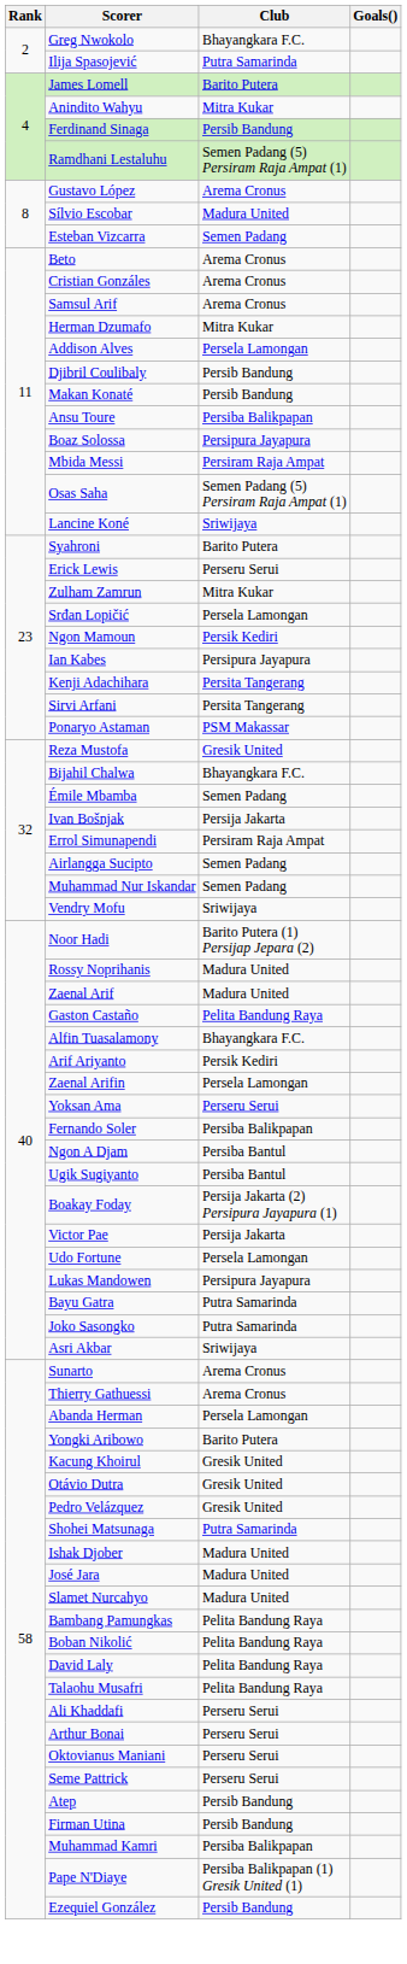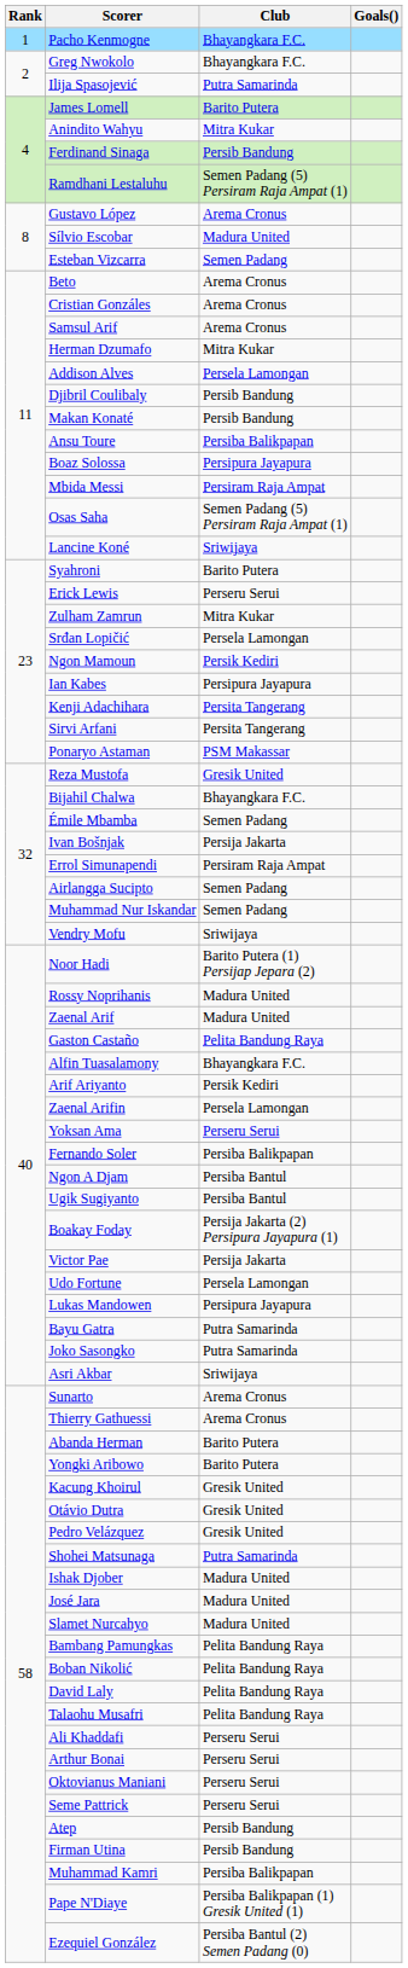 <table class="wikitable">
 <tr>
 <th>Rank</th>
 <th>Scorer</th>
 <th>Club</th>
 <th>Goals()</th>
+</tr>
+<tr bgcolor=#97DEFF>
+<td rowspan="1" align="center">1</td>
+<td align="left"> <a href='#'>Pacho Kenmogne</a></td>
+<td align="left"><a href='#'>Bhayangkara F.C.</a></td>
+<td></td>
 </tr>
 <tr>
 <td rowspan="2" align="center">2</td>
 <td align="left"> <a href='#'>Greg Nwokolo</a></td>
 <td align="left">Bhayangkara F.C.</td>
 <td></td>
 </tr>
 <tr>
 <td align="left"> <a href='#'>Ilija Spasojević</a></td>
 <td align="left"><a href='#'>Putra Samarinda</a></td>
 <td></td>
 </tr>
 <tr bgcolor=#D0F0C0>
 <td rowspan="4" align="center">4</td>
 <td align="left"> <a href='#'>James Lomell</a></td>
 <td align="left"><a href='#'>Barito Putera</a></td>
 <td></td>
 </tr>
 <tr>
 <td align="left"> <a href='#'>Anindito Wahyu</a></td>
 <td align="left"><a href='#'>Mitra Kukar</a></td>
 <td></td>
 </tr>
 <tr bgcolor=#D0F0C0>
 <td align="left"> <a href='#'>Ferdinand Sinaga</a></td>
 <td align="left"><a href='#'>Persib Bandung</a></td>
 <td></td>
 </tr>
 <tr bgcolor=#D0F0C0>
 <td align="left"> <a href='#'>Ramdhani Lestaluhu</a></td>
 <td align="left">Semen Padang (5)<br><em>Persiram Raja Ampat</em> (1)</td>
 <td></td>
 </tr>
 <tr>
 <td rowspan="3" align="center">8</td>
 <td align="left"> <a href='#'>Gustavo López</a></td>
 <td align="left"><a href='#'>Arema Cronus</a></td>
 <td></td>
 </tr>
 <tr>
 <td align="left"> <a href='#'>Sílvio Escobar</a></td>
 <td align="left"><a href='#'>Madura United</a></td>
 <td></td>
 </tr>
 <tr>
 <td align="left"> <a href='#'>Esteban Vizcarra</a></td>
 <td align="left"><a href='#'>Semen Padang</a></td>
 <td></td>
 </tr>
 <tr>
 <td rowspan="12" align="center">11</td>
 <td align="left"> <a href='#'>Beto</a></td>
 <td align="left">Arema Cronus</td>
 <td></td>
 </tr>
 <tr>
 <td align="left"> <a href='#'>Cristian Gonzáles</a></td>
 <td align="left">Arema Cronus</td>
 <td></td>
 </tr>
 <tr>
 <td align="left"> <a href='#'>Samsul Arif</a></td>
 <td align="left">Arema Cronus</td>
 <td></td>
 </tr>
 <tr>
 <td align="left"> <a href='#'>Herman Dzumafo</a></td>
 <td align="left">Mitra Kukar</td>
 <td></td>
 </tr>
 <tr>
 <td align="left"> <a href='#'>Addison Alves</a></td>
 <td align="left"><a href='#'>Persela Lamongan</a></td>
 <td></td>
 </tr>
 <tr>
 <td align="left"> <a href='#'>Djibril Coulibaly</a></td>
 <td align="left">Persib Bandung</td>
 <td></td>
 </tr>
 <tr>
 <td align="left"> <a href='#'>Makan Konaté</a></td>
 <td align="left">Persib Bandung</td>
 <td></td>
 </tr>
 <tr>
 <td align="left"> <a href='#'>Ansu Toure</a></td>
 <td align="left"><a href='#'>Persiba Balikpapan</a></td>
 <td></td>
 </tr>
 <tr>
 <td align="left"> <a href='#'>Boaz Solossa</a></td>
 <td align="left"><a href='#'>Persipura Jayapura</a></td>
 <td></td>
 </tr>
 <tr>
 <td align="left"> <a href='#'>Mbida Messi</a></td>
 <td align="left"><a href='#'>Persiram Raja Ampat</a></td>
 <td></td>
 </tr>
 <tr>
 <td align="left"> <a href='#'>Osas Saha</a></td>
 <td align="left">Semen Padang (5)<br><em>Persiram Raja Ampat</em> (1)</td>
 <td></td>
 </tr>
 <tr>
 <td align="left"> <a href='#'>Lancine Koné</a></td>
 <td align="left"><a href='#'>Sriwijaya</a></td>
 <td></td>
 </tr>
 <tr>
 <td rowspan="9" align="center">23</td>
 <td align="left"> <a href='#'>Syahroni</a></td>
 <td align="left">Barito Putera</td>
 <td></td>
 </tr>
 <tr>
 <td align="left"> <a href='#'>Erick Lewis</a></td>
 <td align="left">Perseru Serui</td>
 <td></td>
 </tr>
 <tr>
 <td align="left"> <a href='#'>Zulham Zamrun</a></td>
 <td align="left">Mitra Kukar</td>
 <td></td>
 </tr>
 <tr>
 <td align="left"> <a href='#'>Srđan Lopičić</a></td>
 <td align="left">Persela Lamongan</td>
 <td></td>
 </tr>
 <tr>
 <td align="left"> <a href='#'>Ngon Mamoun</a></td>
 <td align="left"><a href='#'>Persik Kediri</a></td>
 <td></td>
 </tr>
 <tr>
 <td align="left"> <a href='#'>Ian Kabes</a></td>
 <td align="left">Persipura Jayapura</td>
 <td></td>
 </tr>
 <tr>
 <td align="left"> <a href='#'>Kenji Adachihara</a></td>
 <td align="left"><a href='#'>Persita Tangerang</a></td>
 <td></td>
 </tr>
 <tr>
 <td align="left"> <a href='#'>Sirvi Arfani</a></td>
 <td align="left">Persita Tangerang</td>
 <td></td>
 </tr>
 <tr>
 <td align="left"> <a href='#'>Ponaryo Astaman</a></td>
 <td align="left"><a href='#'>PSM Makassar</a></td>
 <td></td>
 </tr>
 <tr>
 <td rowspan="8" align="center">32</td>
 <td align="left"> <a href='#'>Reza Mustofa</a></td>
 <td align="left"><a href='#'>Gresik United</a></td>
 <td></td>
 </tr>
 <tr>
 <td align="left"> <a href='#'>Bijahil Chalwa</a></td>
 <td align="left">Bhayangkara F.C.</td>
 <td></td>
 </tr>
 <tr>
 <td align="left"> <a href='#'>Émile Mbamba</a></td>
 <td align="left">Semen Padang</td>
 <td></td>
 </tr>
 <tr>
 <td align="left"> <a href='#'>Ivan Bošnjak</a></td>
 <td align="left">Persija Jakarta</td>
 <td></td>
 </tr>
 <tr>
 <td align="left"> <a href='#'>Errol Simunapendi</a></td>
 <td align="left">Persiram Raja Ampat</td>
 <td></td>
 </tr>
 <tr>
 <td align="left"> <a href='#'>Airlangga Sucipto</a></td>
 <td align="left">Semen Padang</td>
 <td></td>
 </tr>
 <tr>
 <td align="left"> <a href='#'>Muhammad Nur Iskandar</a></td>
 <td align="left">Semen Padang</td>
 <td></td>
 </tr>
 <tr>
 <td align="left"> <a href='#'>Vendry Mofu</a></td>
 <td align="left">Sriwijaya</td>
 <td></td>
 </tr>
 <tr>
 <td rowspan="18" align="center">40</td>
 <td align="left"> <a href='#'>Noor Hadi</a></td>
 <td align="left">Barito Putera (1)<br><em>Persijap Jepara</em> (2)</td>
 <td></td>
 </tr>
 <tr>
 <td align="left"> <a href='#'>Rossy Noprihanis</a></td>
 <td align="left">Madura United</td>
 <td></td>
 </tr>
 <tr>
 <td align="left"> <a href='#'>Zaenal Arif</a></td>
 <td align="left">Madura United</td>
 <td></td>
 </tr>
 <tr>
 <td align="left"> <a href='#'>Gaston Castaño</a></td>
 <td align="left"><a href='#'>Pelita Bandung Raya</a></td>
 <td></td>
 </tr>
 <tr>
 <td align="left"> <a href='#'>Alfin Tuasalamony</a></td>
 <td align="left">Bhayangkara F.C.</td>
 <td></td>
 </tr>
 <tr>
 <td align="left"> <a href='#'>Arif Ariyanto</a></td>
 <td align="left">Persik Kediri</td>
 <td></td>
 </tr>
 <tr>
 <td align="left"> <a href='#'>Zaenal Arifin</a></td>
 <td align="left">Persela Lamongan</td>
 <td></td>
 </tr>
 <tr>
 <td align="left"> <a href='#'>Yoksan Ama</a></td>
 <td align="left"><a href='#'>Perseru Serui</a></td>
 <td></td>
 </tr>
 <tr>
 <td align="left"> <a href='#'>Fernando Soler</a></td>
 <td align="left">Persiba Balikpapan</td>
 <td></td>
 </tr>
 <tr>
 <td align="left"> <a href='#'>Ngon A Djam</a></td>
 <td align="left">Persiba Bantul</td>
 <td></td>
 </tr>
 <tr>
 <td align="left"> <a href='#'>Ugik Sugiyanto</a></td>
 <td align="left">Persiba Bantul</td>
 <td></td>
 </tr>
 <tr>
 <td align="left"> <a href='#'>Boakay Foday</a></td>
 <td align="left">Persija Jakarta (2)<br><em>Persipura Jayapura</em> (1)</td>
 <td></td>
 </tr>
 <tr>
 <td align="left"> <a href='#'>Victor Pae</a></td>
 <td align="left">Persija Jakarta</td>
 <td></td>
 </tr>
 <tr>
 <td align="left"> <a href='#'>Udo Fortune</a></td>
 <td align="left">Persela Lamongan</td>
 <td></td>
 </tr>
 <tr>
 <td align="left"> <a href='#'>Lukas Mandowen</a></td>
 <td align="left">Persipura Jayapura</td>
 <td></td>
 </tr>
 <tr>
 <td align="left"> <a href='#'>Bayu Gatra</a></td>
 <td align="left">Putra Samarinda</td>
 <td></td>
 </tr>
 <tr>
 <td align="left"> <a href='#'>Joko Sasongko</a></td>
 <td align="left">Putra Samarinda</td>
 <td></td>
 </tr>
 <tr>
 <td align="left"> <a href='#'>Asri Akbar</a></td>
 <td align="left">Sriwijaya</td>
 <td></td>
 </tr>
 <tr>
 <td rowspan="24" align="center">58</td>
 <td align="left"> <a href='#'>Sunarto</a></td>
 <td align="left">Arema Cronus</td>
 <td></td>
 </tr>
 <tr>
 <td align="left"> <a href='#'>Thierry Gathuessi</a></td>
 <td align="left">Arema Cronus</td>
 <td></td>
 </tr>
 <tr>
 <td align="left"> <a href='#'>Abanda Herman</a></td>
-<td align="left">Persela Lamongan</td>
+<td align="left">Barito Putera</td>
 <td></td>
 </tr>
 <tr>
 <td align="left"> <a href='#'>Yongki Aribowo</a></td>
 <td align="left">Barito Putera</td>
 <td></td>
 </tr>
 <tr>
 <td align="left"> <a href='#'>Kacung Khoirul</a></td>
 <td align="left">Gresik United</td>
 <td></td>
 </tr>
 <tr>
 <td align="left"> <a href='#'>Otávio Dutra</a></td>
 <td align="left">Gresik United</td>
 <td></td>
 </tr>
 <tr>
 <td align="left"> <a href='#'>Pedro Velázquez</a></td>
 <td align="left">Gresik United</td>
 <td></td>
 </tr>
 <tr>
 <td align="left"> <a href='#'>Shohei Matsunaga</a></td>
 <td align="left"><a href='#'>Putra Samarinda</a></td>
 <td></td>
 </tr>
 <tr>
 <td align="left"> <a href='#'>Ishak Djober</a></td>
 <td align="left">Madura United</td>
 <td></td>
 </tr>
 <tr>
 <td align="left"> <a href='#'>José Jara</a></td>
 <td align="left">Madura United</td>
 <td></td>
 </tr>
 <tr>
 <td align="left"> <a href='#'>Slamet Nurcahyo</a></td>
 <td align="left">Madura United</td>
 <td></td>
 </tr>
 <tr>
 <td align="left"> <a href='#'>Bambang Pamungkas</a></td>
 <td align="left">Pelita Bandung Raya</td>
 <td></td>
 </tr>
 <tr>
 <td align="left"> <a href='#'>Boban Nikolić</a></td>
 <td align="left">Pelita Bandung Raya</td>
 <td></td>
 </tr>
 <tr>
 <td align="left"> <a href='#'>David Laly</a></td>
 <td align="left">Pelita Bandung Raya</td>
 <td></td>
 </tr>
 <tr>
 <td align="left"> <a href='#'>Talaohu Musafri</a></td>
 <td align="left">Pelita Bandung Raya</td>
 <td></td>
 </tr>
 <tr>
 <td align="left"> <a href='#'>Ali Khaddafi</a></td>
 <td align="left">Perseru Serui</td>
 <td></td>
 </tr>
 <tr>
 <td align="left"> <a href='#'>Arthur Bonai</a></td>
 <td align="left">Perseru Serui</td>
 <td></td>
 </tr>
 <tr>
 <td align="left"> <a href='#'>Oktovianus Maniani</a></td>
 <td align="left">Perseru Serui</td>
 <td></td>
 </tr>
 <tr>
 <td align="left"> <a href='#'>Seme Pattrick</a></td>
 <td align="left">Perseru Serui</td>
 <td></td>
 </tr>
 <tr>
 <td align="left"> <a href='#'>Atep</a></td>
 <td align="left">Persib Bandung</td>
 <td></td>
 </tr>
 <tr>
 <td align="left"> <a href='#'>Firman Utina</a></td>
 <td align="left">Persib Bandung</td>
 <td></td>
 </tr>
 <tr>
 <td align="left"> <a href='#'>Muhammad Kamri</a></td>
 <td align="left">Persiba Balikpapan</td>
 <td></td>
 </tr>
 <tr>
 <td align="left"> <a href='#'>Pape N'Diaye</a></td>
 <td align="left">Persiba Balikpapan (1)<br><em>Gresik United</em> (1)</td>
 <td></td>
 </tr>
 <tr>
 <td align="left"> <a href='#'>Ezequiel González</a></td>
-<td align="left"><a href='#'>Persib Bandung</a></td>
+<td align="left">Persiba Bantul (2)<br><em>Semen Padang</em> (0)</td>
 <td></td>
 </tr>
 </table>
